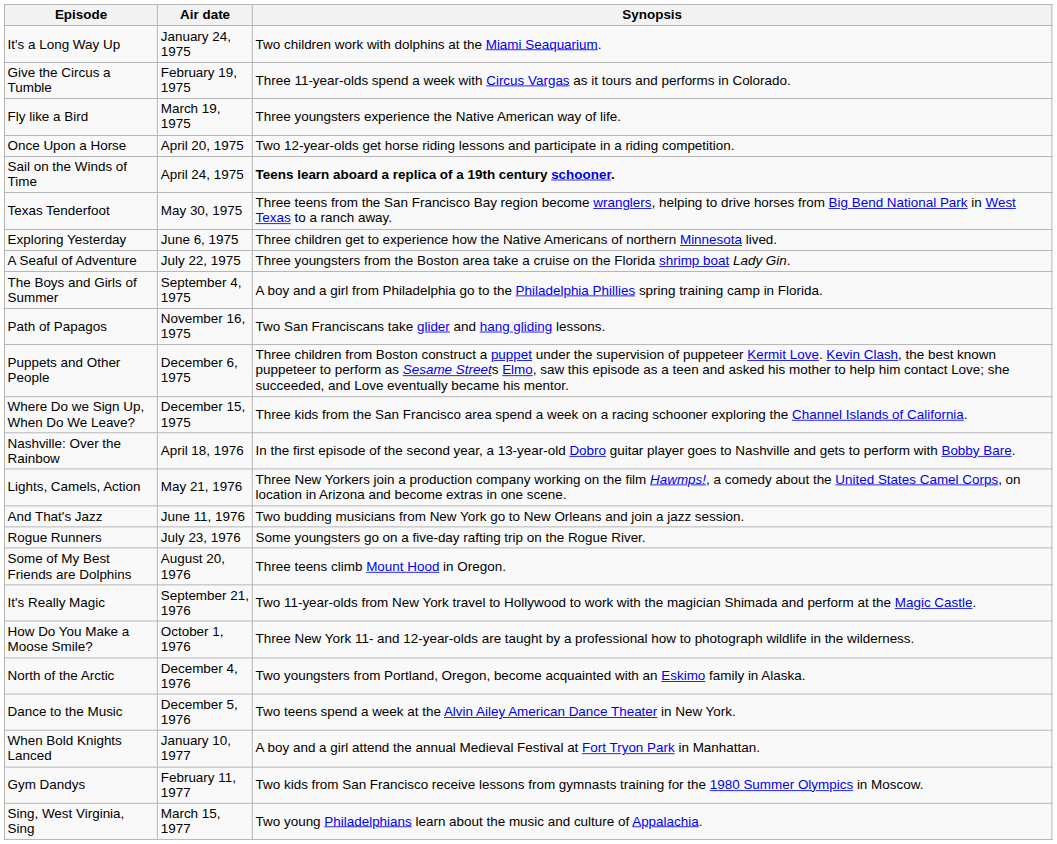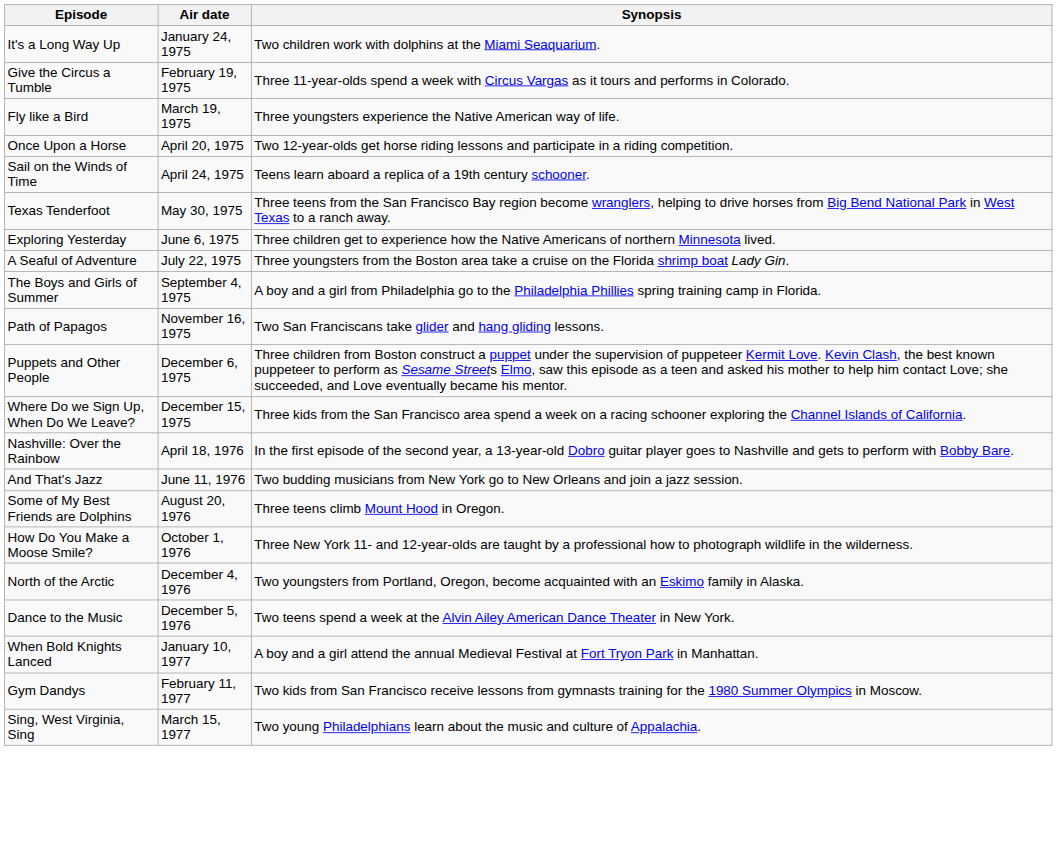 <table class="wikitable">
 <tr>
 <th>Episode</th>
 <th>Air date</th>
 <th>Synopsis</th>
 </tr>
 <tr>
 <td>It's a Long Way Up</td>
 <td>January 24, 1975</td>
 <td>Two children work with dolphins at the <a href='#'>Miami Seaquarium</a>.</td>
 </tr>
 <tr>
 <td>Give the Circus a Tumble</td>
 <td>February 19, 1975</td>
 <td>Three 11-year-olds spend a week with <a href='#'>Circus Vargas</a> as it tours and performs in Colorado.</td>
 </tr>
 <tr>
 <td>Fly like a Bird</td>
 <td>March 19, 1975</td>
 <td>Three youngsters experience the Native American way of life.</td>
 </tr>
 <tr>
 <td>Once Upon a Horse</td>
 <td>April 20, 1975</td>
 <td>Two 12-year-olds get horse riding lessons and participate in a riding competition.</td>
 </tr>
 <tr>
 <td>Sail on the Winds of Time</td>
 <td>April 24, 1975</td>
-<td><strong>Teens learn aboard a replica of a 19th century <a href='#'>schooner</a>.</strong></td>
+<td>Teens learn aboard a replica of a 19th century <a href='#'>schooner</a>.</td>
 </tr>
 <tr>
 <td>Texas Tenderfoot</td>
 <td>May 30, 1975</td>
 <td>Three teens from the San Francisco Bay region become <a href='#'>wranglers</a>, helping to drive horses from <a href='#'>Big Bend National Park</a> in <a href='#'>West Texas</a> to a ranch  away.</td>
 </tr>
 <tr>
 <td>Exploring Yesterday</td>
 <td>June 6, 1975</td>
 <td>Three children get to experience how the Native Americans of northern <a href='#'>Minnesota</a> lived.</td>
 </tr>
 <tr>
 <td>A Seaful of Adventure</td>
 <td>July 22, 1975</td>
 <td>Three youngsters from the Boston area take a cruise on the Florida <a href='#'>shrimp boat</a> <em>Lady Gin</em>.</td>
 </tr>
 <tr>
 <td>The Boys and Girls of Summer</td>
 <td>September 4, 1975</td>
 <td>A boy and a girl from Philadelphia go to the <a href='#'>Philadelphia Phillies</a> spring training camp in Florida.</td>
 </tr>
 <tr>
 <td>Path of Papagos</td>
 <td>November 16, 1975</td>
 <td>Two San Franciscans take <a href='#'>glider</a> and <a href='#'>hang gliding</a> lessons.</td>
 </tr>
 <tr>
 <td>Puppets and Other People</td>
 <td>December 6, 1975</td>
 <td>Three children from Boston construct a <a href='#'>puppet</a> under the supervision of puppeteer <a href='#'>Kermit Love</a>. <a href='#'>Kevin Clash</a>, the best known puppeteer to perform as <em><a href='#'>Sesame Street</a></em>s <a href='#'>Elmo</a>, saw this episode as a teen and asked his mother to help him contact Love; she succeeded, and Love eventually became his mentor.</td>
 </tr>
 <tr>
 <td>Where Do we Sign Up, When Do We Leave?</td>
 <td>December 15, 1975</td>
 <td>Three kids from the San Francisco area spend a week on a racing schooner exploring the <a href='#'>Channel Islands of California</a>.</td>
 </tr>
 <tr>
 <td>Nashville: Over the Rainbow</td>
 <td>April 18, 1976</td>
 <td>In the first episode of the second year, a 13-year-old <a href='#'>Dobro</a> guitar player goes to Nashville and gets to perform with <a href='#'>Bobby Bare</a>.</td>
 </tr>
 <tr>
-<td>Lights, Camels, Action</td>
-<td>May 21, 1976</td>
-<td>Three New Yorkers join a production company working on the film <em><a href='#'>Hawmps!</a></em>, a comedy about the <a href='#'>United States Camel Corps</a>, on location in Arizona and become extras in one scene.</td>
-</tr>
-<tr>
 <td>And That's Jazz</td>
 <td>June 11, 1976</td>
 <td>Two budding musicians from New York go to New Orleans and join a jazz session.</td>
 </tr>
 <tr>
-<td>Rogue Runners</td>
-<td>July 23, 1976</td>
-<td>Some youngsters go on a five-day rafting trip on the Rogue River.</td>
-</tr>
-<tr>
 <td>Some of My Best Friends are Dolphins</td>
 <td>August 20, 1976</td>
 <td>Three teens climb <a href='#'>Mount Hood</a> in Oregon.</td>
-</tr>
-<tr>
-<td>It's Really Magic</td>
-<td>September 21, 1976</td>
-<td>Two 11-year-olds from New York travel to Hollywood to work with the magician Shimada and perform at the <a href='#'>Magic Castle</a>.</td>
 </tr>
 <tr>
 <td>How Do You Make a Moose Smile?</td>
 <td>October 1, 1976</td>
 <td>Three New York 11- and 12-year-olds are taught by a professional how to photograph wildlife in the wilderness.</td>
 </tr>
 <tr>
 <td>North of the Arctic</td>
 <td>December 4, 1976</td>
 <td>Two youngsters from Portland, Oregon, become acquainted with an <a href='#'>Eskimo</a> family in Alaska.</td>
 </tr>
 <tr>
 <td>Dance to the Music</td>
 <td>December 5, 1976</td>
 <td>Two teens spend a week at the <a href='#'>Alvin Ailey American Dance Theater</a> in New York.</td>
 </tr>
 <tr>
 <td>When Bold Knights Lanced</td>
 <td>January 10, 1977</td>
 <td>A boy and a girl attend the annual Medieval Festival at <a href='#'>Fort Tryon Park</a> in Manhattan.</td>
 </tr>
 <tr>
 <td>Gym Dandys</td>
 <td>February 11, 1977</td>
 <td>Two kids from San Francisco receive lessons from gymnasts training for the <a href='#'>1980 Summer Olympics</a> in Moscow.</td>
 </tr>
 <tr>
 <td>Sing, West Virginia, Sing</td>
 <td>March 15, 1977</td>
 <td>Two young <a href='#'>Philadelphians</a> learn about the music and culture of <a href='#'>Appalachia</a>.</td>
 </tr>
 </table>
